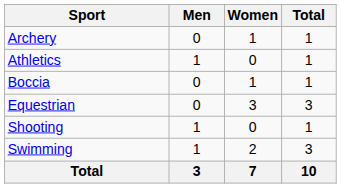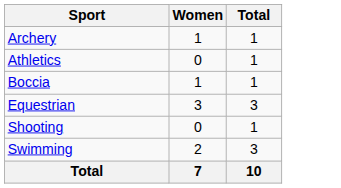 <table class="wikitable sortable" style="text-align:center;">
 <tr>
 <th width=180>Sport</th>
-<th width=55>Men</th>
 <th width=55>Women</th>
 <th width=55>Total</th>
 </tr>
 <tr>
 <td align=left><a href='#'>Archery</a></td>
-<td>0</td>
 <td>1</td>
 <td>1</td>
 </tr>
 <tr>
 <td align=left><a href='#'>Athletics</a></td>
-<td>1</td>
 <td>0</td>
 <td>1</td>
 </tr>
 <tr>
 <td align=left><a href='#'>Boccia</a></td>
-<td>0</td>
 <td>1</td>
 <td>1</td>
 </tr>
 <tr>
 <td align=left><a href='#'>Equestrian</a></td>
-<td>0</td>
 <td>3</td>
 <td>3</td>
 </tr>
 <tr>
 <td align=left><a href='#'>Shooting</a></td>
-<td>1</td>
 <td>0</td>
 <td>1</td>
 </tr>
 <tr>
 <td align=left><a href='#'>Swimming</a></td>
-<td>1</td>
 <td>2</td>
 <td>3</td>
 </tr>
 <tr>
 <th>Total</th>
-<th>3</th>
 <th>7</th>
 <th>10</th>
 </tr>
 </table>
